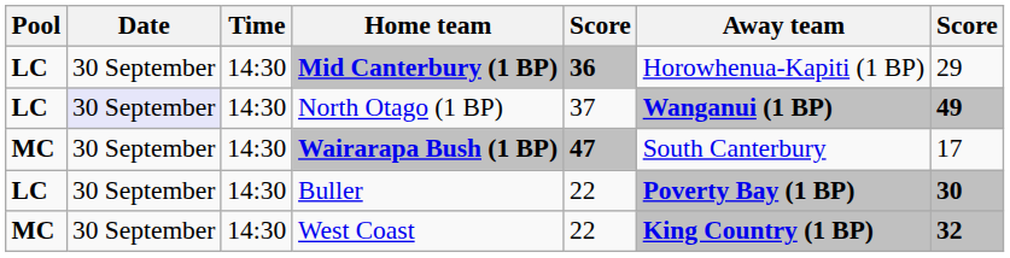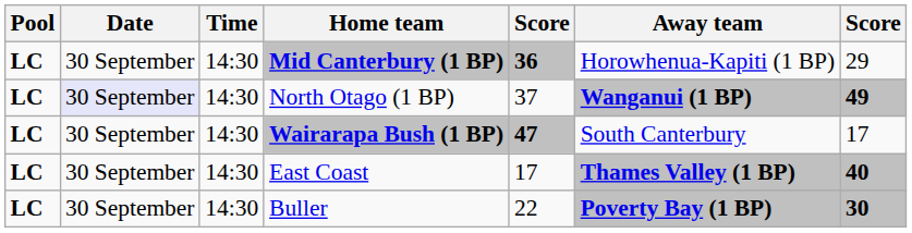 <table class="wikitable">
 <tr>
 <th>Pool</th>
 <th>Date</th>
 <th>Time</th>
 <th>Home team</th>
 <th>Score</th>
 <th>Away team</th>
 <th>Score</th>
 </tr>
 <tr>
 <td><strong>LC</strong></td>
 <td>30 September</td>
 <td>14:30</td>
 <td style="background:silver"><strong><a href='#'>Mid Canterbury</a> (1 BP)</strong></td>
 <td style="background:silver"><strong>36</strong></td>
 <td><a href='#'>Horowhenua-Kapiti</a> (1 BP)</td>
 <td>29</td>
 </tr>
 <tr>
 <td><strong>LC</strong></td>
 <td style="background: lavender;">30 September</td>
 <td>14:30</td>
 <td><a href='#'>North Otago</a> (1 BP)</td>
 <td>37</td>
 <td style="background:silver"><strong><a href='#'>Wanganui</a> (1 BP)</strong></td>
 <td style="background:silver"><strong>49</strong></td>
 </tr>
 <tr>
-<td><strong>MC</strong></td>
+<td><strong>LC</strong></td>
 <td>30 September</td>
 <td>14:30</td>
 <td style="background:silver"><strong><a href='#'>Wairarapa Bush</a> (1 BP)</strong></td>
 <td style="background:silver"><strong>47</strong></td>
 <td><a href='#'>South Canterbury</a></td>
 <td>17</td>
 </tr>
 <tr>
 <td><strong>LC</strong></td>
 <td>30 September</td>
 <td>14:30</td>
+<td><a href='#'>East Coast</a></td>
+<td>17</td>
+<td style="background:silver"><strong><a href='#'>Thames Valley</a> (1 BP)</strong></td>
+<td style="background:silver"><strong>40</strong></td>
+</tr>
+<tr>
+<td><strong>LC</strong></td>
+<td>30 September</td>
+<td>14:30</td>
 <td><a href='#'>Buller</a></td>
 <td>22</td>
 <td style="background:silver"><strong><a href='#'>Poverty Bay</a> (1 BP)</strong></td>
 <td style="background:silver"><strong>30</strong></td>
 </tr>
-<tr>
-<td><strong>MC</strong></td>
-<td>30 September</td>
-<td>14:30</td>
-<td><a href='#'>West Coast</a></td>
-<td>22</td>
-<td style="background:silver"><strong><a href='#'>King Country</a> (1 BP)</strong></td>
-<td style="background:silver"><strong>32</strong></td>
-</tr>
 </table>
